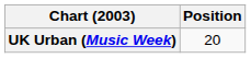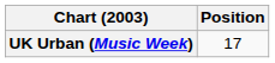 <table class="wikitable plainrowheaders" style="text-align:center">
 <tr>
 <th>Chart (2003)</th>
 <th>Position</th>
 </tr>
 <tr>
 <th scope="row">UK Urban (<em><a href='#'>Music Week</a></em>)</th>
-<td>20</td>
+<td>17</td>
 </tr>
 </table>
